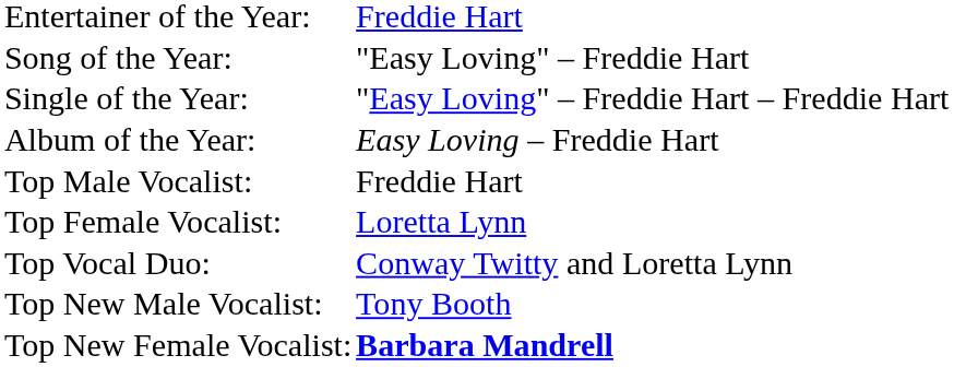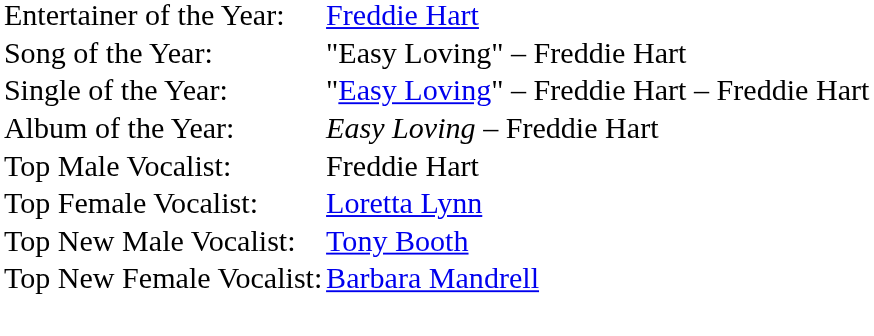 <table cellspacing="0" border="0" cellpadding="1">
 <tr>
 <td>Entertainer of the Year:</td>
 <td><a href='#'>Freddie Hart</a></td>
 </tr>
 <tr>
 <td>Song of the Year:</td>
 <td>"Easy Loving" – Freddie Hart</td>
 </tr>
 <tr>
 <td>Single of the Year:</td>
 <td>"<a href='#'>Easy Loving</a>" – Freddie Hart – Freddie Hart</td>
 </tr>
 <tr>
 <td>Album of the Year:</td>
 <td><em>Easy Loving</em> – Freddie Hart</td>
 </tr>
 <tr>
 <td>Top Male Vocalist:</td>
 <td>Freddie Hart</td>
 </tr>
 <tr>
 <td>Top Female Vocalist:</td>
 <td><a href='#'>Loretta Lynn</a></td>
 </tr>
 <tr>
-<td>Top Vocal Duo:</td>
-<td><a href='#'>Conway Twitty</a> and Loretta Lynn</td>
-</tr>
-<tr>
 <td>Top New Male Vocalist:</td>
 <td><a href='#'>Tony Booth</a></td>
 </tr>
 <tr>
 <td>Top New Female Vocalist:</td>
-<td><strong><a href='#'>Barbara Mandrell</a></strong></td>
+<td><a href='#'>Barbara Mandrell</a></td>
 </tr>
 </table>
